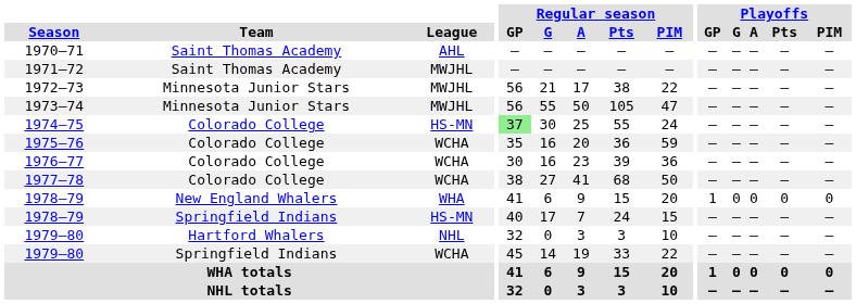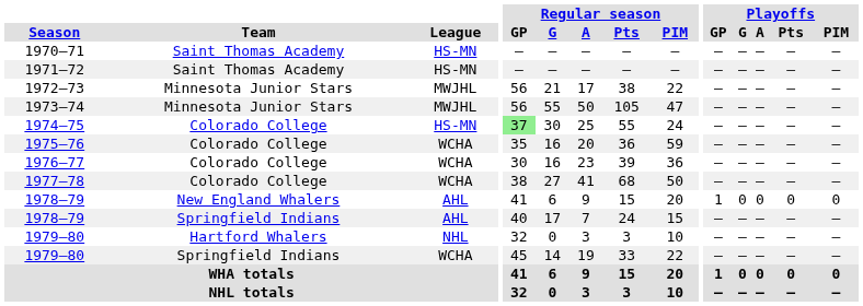 <table border="0" cellpadding="1" cellspacing="0" style="text-align:center; width:60em">
 <tr bgcolor="#e0e0e0">
 <th colspan="3" bgcolor="#ffffff"></th>
 <th rowspan="100" bgcolor="#ffffff"></th>
 <th colspan="5"><a href='#'>Regular season</a></th>
 <th rowspan="100" bgcolor="#ffffff"></th>
 <th colspan="5"><a href='#'>Playoffs</a></th>
 </tr>
 <tr bgcolor="#e0e0e0">
 <th><a href='#'>Season</a></th>
 <th>Team</th>
 <th>League</th>
 <th>GP</th>
 <th><a href='#'>G</a></th>
 <th><a href='#'>A</a></th>
 <th><a href='#'>Pts</a></th>
 <th><a href='#'>PIM</a></th>
 <th>GP</th>
 <th>G</th>
 <th>A</th>
 <th>Pts</th>
 <th>PIM</th>
 </tr>
 <tr>
 <td>1970–71</td>
 <td><a href='#'>Saint Thomas Academy</a></td>
-<td><a href='#'>AHL</a></td>
+<td><a href='#'>HS-MN</a></td>
 <td>—</td>
 <td>—</td>
 <td>—</td>
 <td>—</td>
 <td>—</td>
 <td>—</td>
 <td>—</td>
 <td>—</td>
 <td>—</td>
 <td>—</td>
 </tr>
 <tr bgcolor="#f0f0f0">
 <td>1971–72</td>
 <td>Saint Thomas Academy</td>
-<td>MWJHL</td>
+<td>HS-MN</td>
 <td>—</td>
 <td>—</td>
 <td>—</td>
 <td>—</td>
 <td>—</td>
 <td>—</td>
 <td>—</td>
 <td>—</td>
 <td>—</td>
 <td>—</td>
 </tr>
 <tr>
 <td>1972–73</td>
 <td>Minnesota Junior Stars</td>
 <td>MWJHL</td>
 <td>56</td>
 <td>21</td>
 <td>17</td>
 <td>38</td>
 <td>22</td>
 <td>—</td>
 <td>—</td>
 <td>—</td>
 <td>—</td>
 <td>—</td>
 </tr>
 <tr bgcolor="#f0f0f0">
 <td>1973–74</td>
 <td>Minnesota Junior Stars</td>
 <td>MWJHL</td>
 <td>56</td>
 <td>55</td>
 <td>50</td>
 <td>105</td>
 <td>47</td>
 <td>—</td>
 <td>—</td>
 <td>—</td>
 <td>—</td>
 <td>—</td>
 </tr>
 <tr>
 <td><a href='#'>1974–75</a></td>
 <td><a href='#'>Colorado College</a></td>
 <td><a href='#'>HS-MN</a></td>
 <td style="background: lightgreen;">37</td>
 <td>30</td>
 <td>25</td>
 <td>55</td>
 <td>24</td>
 <td>—</td>
 <td>—</td>
 <td>—</td>
 <td>—</td>
 <td>—</td>
 </tr>
 <tr bgcolor="#f0f0f0">
 <td><a href='#'>1975–76</a></td>
 <td>Colorado College</td>
 <td>WCHA</td>
 <td>35</td>
 <td>16</td>
 <td>20</td>
 <td>36</td>
 <td>59</td>
 <td>—</td>
 <td>—</td>
 <td>—</td>
 <td>—</td>
 <td>—</td>
 </tr>
 <tr>
 <td><a href='#'>1976–77</a></td>
 <td>Colorado College</td>
 <td>WCHA</td>
 <td>30</td>
 <td>16</td>
 <td>23</td>
 <td>39</td>
 <td>36</td>
 <td>—</td>
 <td>—</td>
 <td>—</td>
 <td>—</td>
 <td>—</td>
 </tr>
 <tr bgcolor="#f0f0f0">
 <td><a href='#'>1977–78</a></td>
 <td>Colorado College</td>
 <td>WCHA</td>
 <td>38</td>
 <td>27</td>
 <td>41</td>
 <td>68</td>
 <td>50</td>
 <td>—</td>
 <td>—</td>
 <td>—</td>
 <td>—</td>
 <td>—</td>
 </tr>
 <tr>
 <td><a href='#'>1978–79</a></td>
 <td><a href='#'>New England Whalers</a></td>
-<td><a href='#'>WHA</a></td>
+<td><a href='#'>AHL</a></td>
 <td>41</td>
 <td>6</td>
 <td>9</td>
 <td>15</td>
 <td>20</td>
 <td>1</td>
 <td>0</td>
 <td>0</td>
 <td>0</td>
 <td>0</td>
 </tr>
 <tr bgcolor="#f0f0f0">
 <td><a href='#'>1978–79</a></td>
 <td><a href='#'>Springfield Indians</a></td>
-<td><a href='#'>HS-MN</a></td>
+<td><a href='#'>AHL</a></td>
 <td>40</td>
 <td>17</td>
 <td>7</td>
 <td>24</td>
 <td>15</td>
 <td>—</td>
 <td>—</td>
 <td>—</td>
 <td>—</td>
 <td>—</td>
 </tr>
 <tr>
 <td><a href='#'>1979–80</a></td>
 <td><a href='#'>Hartford Whalers</a></td>
 <td><a href='#'>NHL</a></td>
 <td>32</td>
 <td>0</td>
 <td>3</td>
 <td>3</td>
 <td>10</td>
 <td>—</td>
 <td>—</td>
 <td>—</td>
 <td>—</td>
 <td>—</td>
 </tr>
 <tr bgcolor="#f0f0f0">
 <td><a href='#'>1979–80</a></td>
 <td>Springfield Indians</td>
 <td>WCHA</td>
 <td>45</td>
 <td>14</td>
 <td>19</td>
 <td>33</td>
 <td>22</td>
 <td>—</td>
 <td>—</td>
 <td>—</td>
 <td>—</td>
 <td>—</td>
 </tr>
 <tr bgcolor="#e0e0e0">
 <th colspan="3">WHA totals</th>
 <th>41</th>
 <th>6</th>
 <th>9</th>
 <th>15</th>
 <th>20</th>
 <th>1</th>
 <th>0</th>
 <th>0</th>
 <th>0</th>
 <th>0</th>
 </tr>
 <tr bgcolor="#e0e0e0">
 <th colspan="3">NHL totals</th>
 <th>32</th>
 <th>0</th>
 <th>3</th>
 <th>3</th>
 <th>10</th>
 <th>—</th>
 <th>—</th>
 <th>—</th>
 <th>—</th>
 <th>—</th>
 </tr>
 </table>
